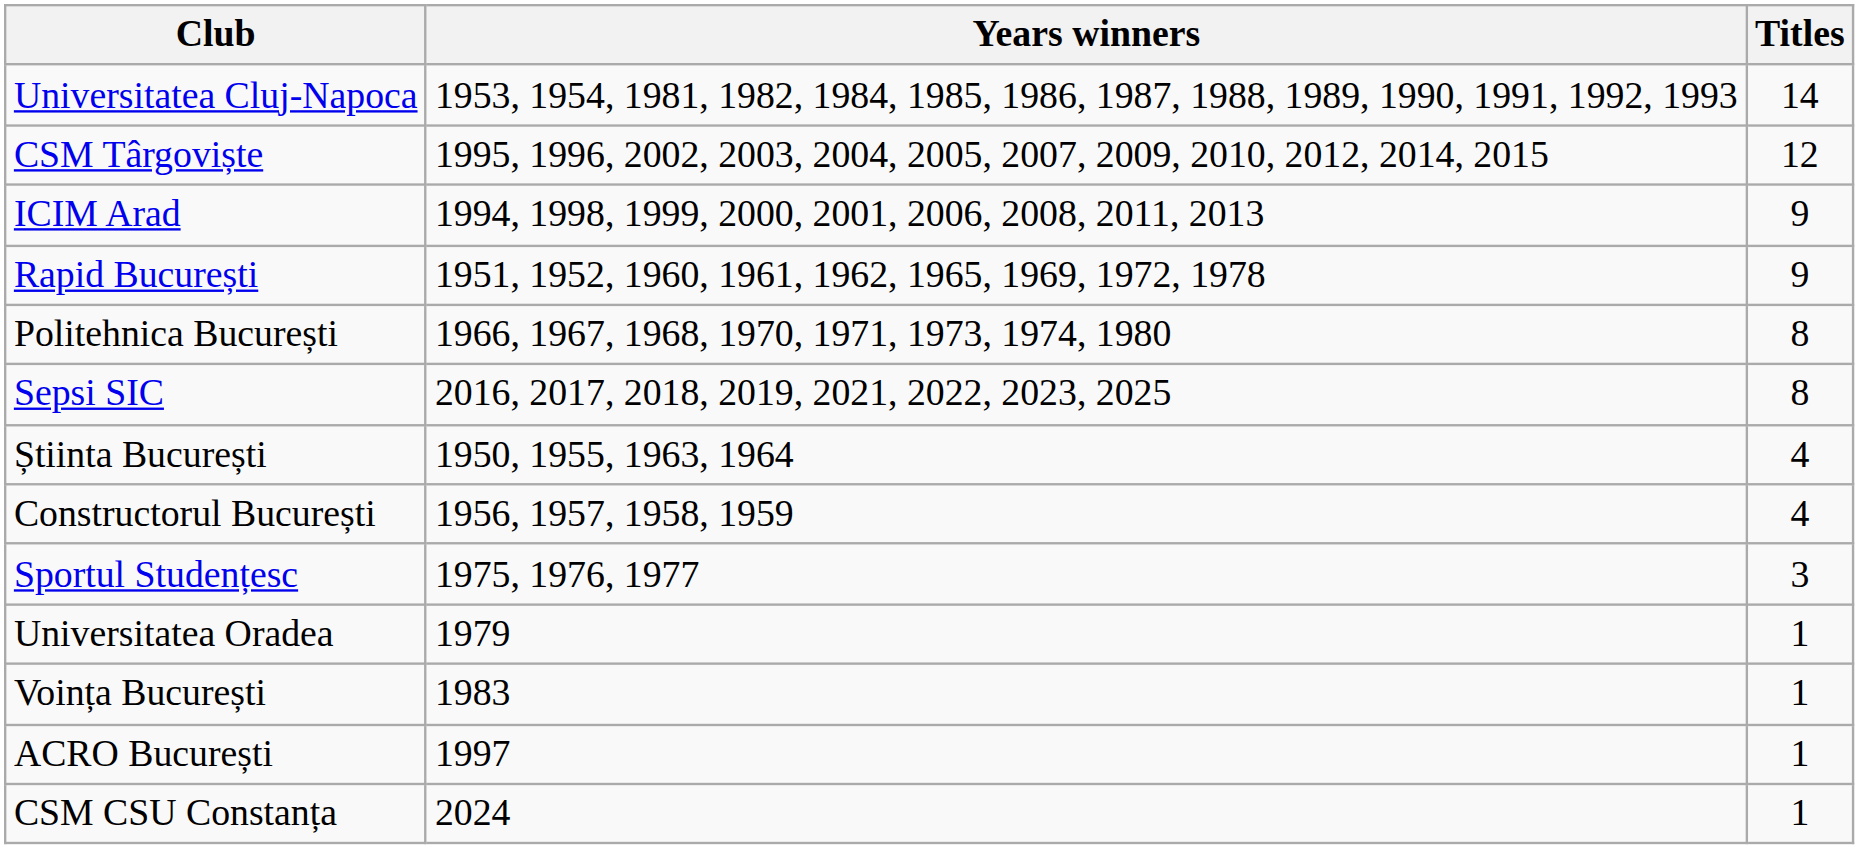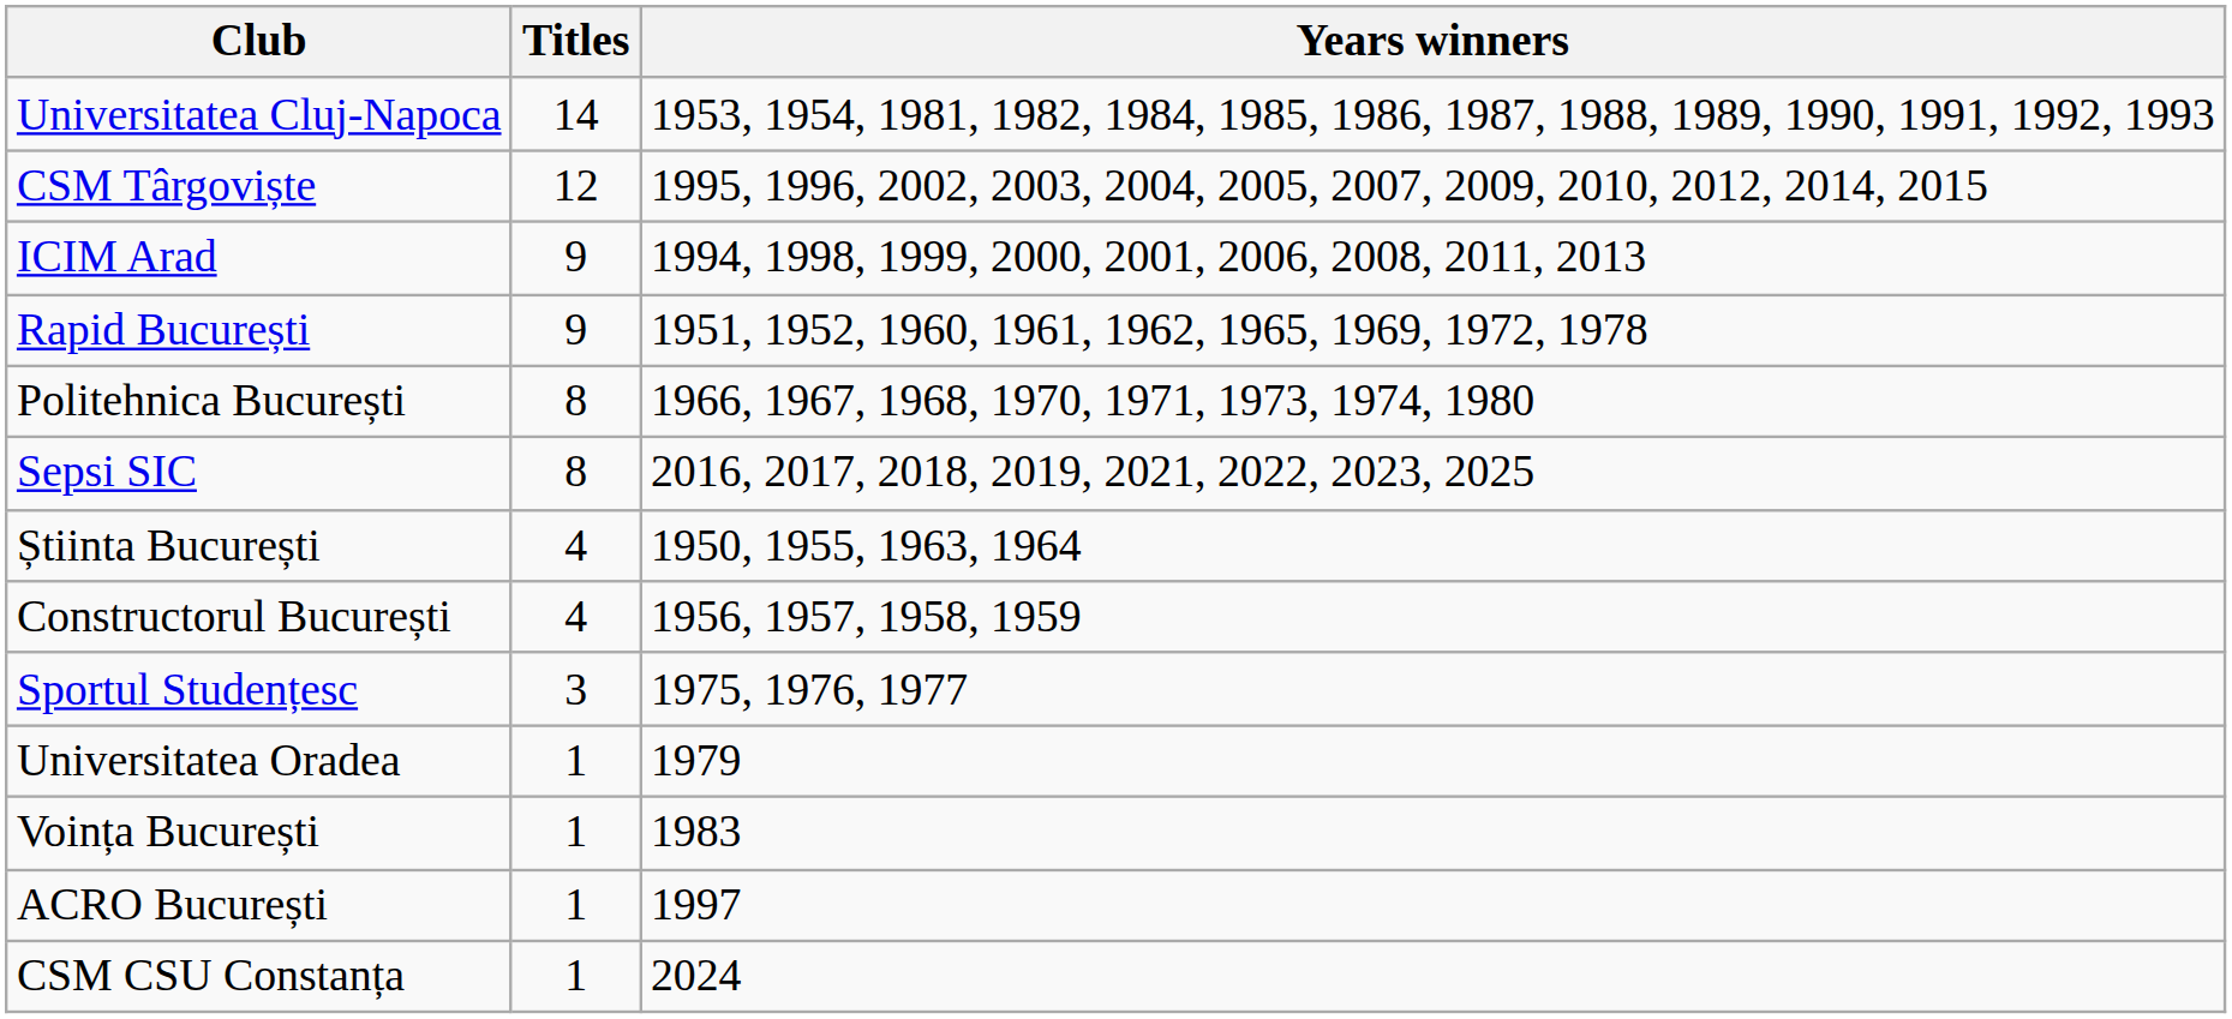 <table class="wikitable">
 <tr>
 <th>Club</th>
+<th>Titles</th>
 <th>Years winners</th>
-<th>Titles</th>
 </tr>
 <tr>
 <td><a href='#'>Universitatea Cluj-Napoca</a></td>
+<td align="center">14</td>
 <td>1953, 1954, 1981, 1982, 1984, 1985, 1986, 1987, 1988, 1989, 1990, 1991, 1992, 1993</td>
-<td align="center">14</td>
 </tr>
 <tr>
 <td><a href='#'>CSM Târgoviște</a></td>
+<td align="center">12</td>
 <td>1995, 1996, 2002, 2003, 2004, 2005, 2007, 2009, 2010, 2012, 2014, 2015</td>
-<td align="center">12</td>
 </tr>
 <tr>
 <td><a href='#'>ICIM Arad</a></td>
+<td align="center">9</td>
 <td>1994, 1998, 1999, 2000, 2001, 2006, 2008, 2011, 2013</td>
-<td align="center">9</td>
 </tr>
 <tr>
 <td><a href='#'>Rapid București</a></td>
+<td align="center">9</td>
 <td>1951, 1952, 1960, 1961, 1962, 1965, 1969, 1972, 1978</td>
-<td align="center">9</td>
 </tr>
 <tr>
 <td>Politehnica București</td>
+<td align="center">8</td>
 <td>1966, 1967, 1968, 1970, 1971, 1973, 1974, 1980</td>
-<td align="center">8</td>
 </tr>
 <tr>
 <td><a href='#'>Sepsi SIC</a></td>
+<td align="center">8</td>
 <td>2016, 2017, 2018, 2019, 2021, 2022, 2023, 2025</td>
-<td align="center">8</td>
 </tr>
 <tr>
 <td>Știinta București</td>
+<td align="center">4</td>
 <td>1950, 1955, 1963, 1964</td>
-<td align="center">4</td>
 </tr>
 <tr>
 <td>Constructorul București</td>
+<td align="center">4</td>
 <td>1956, 1957, 1958, 1959</td>
-<td align="center">4</td>
 </tr>
 <tr>
 <td><a href='#'>Sportul Studențesc</a></td>
+<td align="center">3</td>
 <td>1975, 1976, 1977</td>
-<td align="center">3</td>
 </tr>
 <tr>
 <td>Universitatea Oradea</td>
+<td align="center">1</td>
 <td>1979</td>
-<td align="center">1</td>
 </tr>
 <tr>
 <td>Voința București</td>
+<td align="center">1</td>
 <td>1983</td>
-<td align="center">1</td>
 </tr>
 <tr>
 <td>ACRO București</td>
+<td align="center">1</td>
 <td>1997</td>
-<td align="center">1</td>
 </tr>
 <tr>
 <td>CSM CSU Constanța</td>
+<td align="center">1</td>
 <td>2024</td>
-<td align="center">1</td>
 </tr>
 </table>
